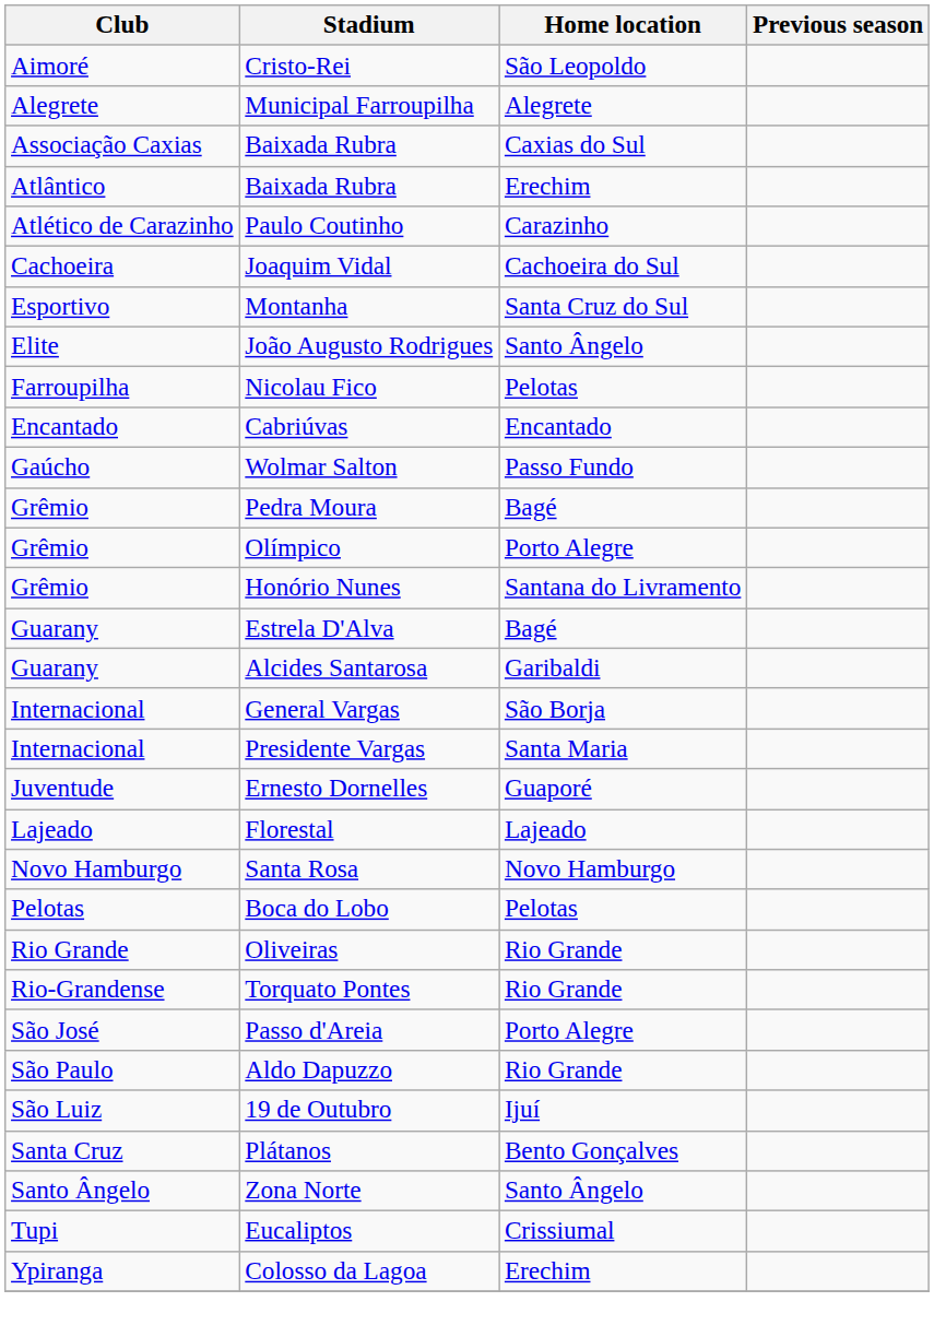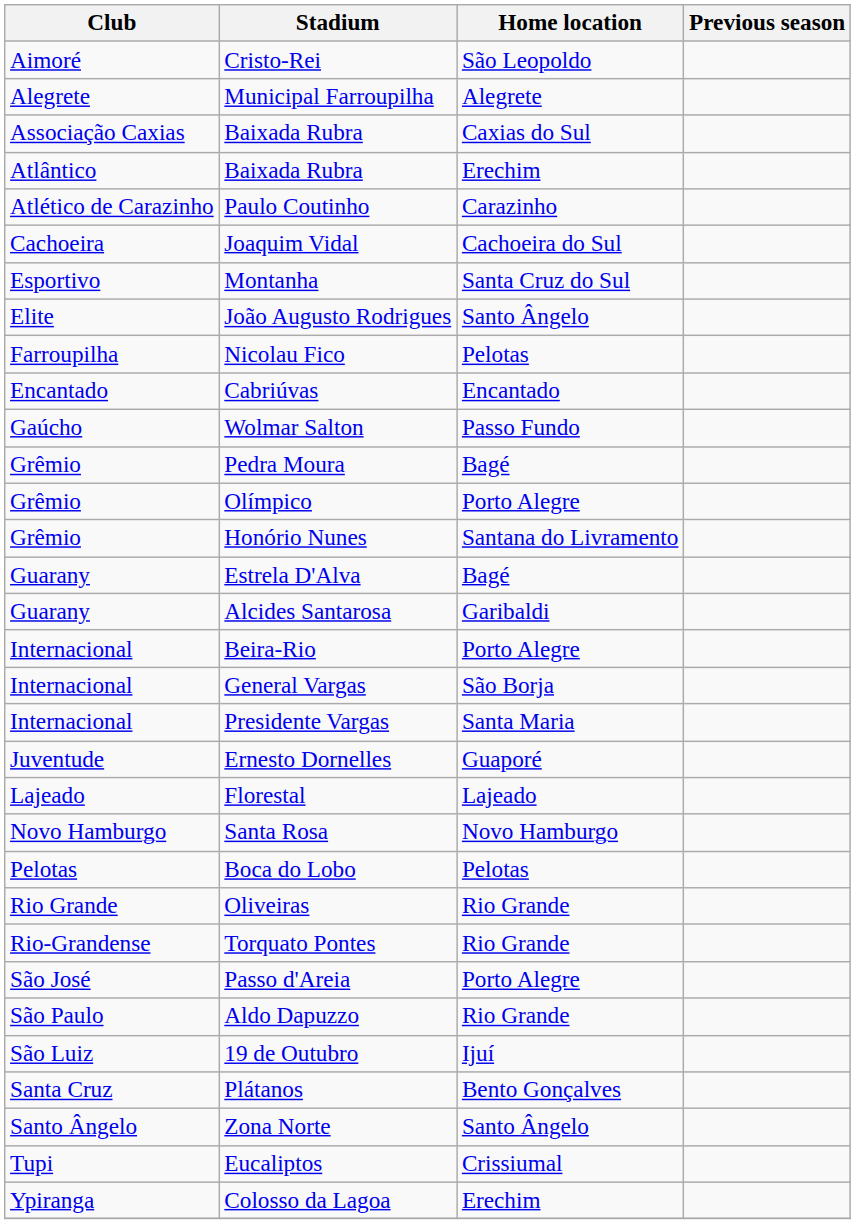 <table class="wikitable sortable">
 <tr>
 <th>Club</th>
 <th>Stadium</th>
 <th>Home location</th>
 <th>Previous season</th>
 </tr>
 <tr>
 <td><a href='#'>Aimoré</a></td>
 <td><a href='#'>Cristo-Rei</a></td>
 <td><a href='#'>São Leopoldo</a></td>
 <td></td>
 </tr>
 <tr>
 <td><a href='#'>Alegrete</a></td>
 <td><a href='#'>Municipal Farroupilha</a></td>
 <td><a href='#'>Alegrete</a></td>
 <td></td>
 </tr>
 <tr>
 <td><a href='#'>Associação Caxias</a></td>
 <td><a href='#'>Baixada Rubra</a></td>
 <td><a href='#'>Caxias do Sul</a></td>
 <td></td>
 </tr>
 <tr>
 <td><a href='#'>Atlântico</a></td>
 <td><a href='#'>Baixada Rubra</a></td>
 <td><a href='#'>Erechim</a></td>
 <td></td>
 </tr>
 <tr>
 <td><a href='#'>Atlético de Carazinho</a></td>
 <td><a href='#'>Paulo Coutinho</a></td>
 <td><a href='#'>Carazinho</a></td>
 <td></td>
 </tr>
 <tr>
 <td><a href='#'>Cachoeira</a></td>
 <td><a href='#'>Joaquim Vidal</a></td>
 <td><a href='#'>Cachoeira do Sul</a></td>
 <td></td>
 </tr>
 <tr>
 <td><a href='#'>Esportivo</a></td>
 <td><a href='#'>Montanha</a></td>
 <td><a href='#'>Santa Cruz do Sul</a></td>
 <td></td>
 </tr>
 <tr>
 <td><a href='#'>Elite</a></td>
 <td><a href='#'>João Augusto Rodrigues</a></td>
 <td><a href='#'>Santo Ângelo</a></td>
 <td></td>
 </tr>
 <tr>
 <td><a href='#'>Farroupilha</a></td>
 <td><a href='#'>Nicolau Fico</a></td>
 <td><a href='#'>Pelotas</a></td>
 <td></td>
 </tr>
 <tr>
 <td><a href='#'>Encantado</a></td>
 <td><a href='#'>Cabriúvas</a></td>
 <td><a href='#'>Encantado</a></td>
 <td></td>
 </tr>
 <tr>
 <td><a href='#'>Gaúcho</a></td>
 <td><a href='#'>Wolmar Salton</a></td>
 <td><a href='#'>Passo Fundo</a></td>
 <td></td>
 </tr>
 <tr>
 <td><a href='#'>Grêmio</a></td>
 <td><a href='#'>Pedra Moura</a></td>
 <td><a href='#'>Bagé</a></td>
 <td></td>
 </tr>
 <tr>
 <td><a href='#'>Grêmio</a></td>
 <td><a href='#'>Olímpico</a></td>
 <td><a href='#'>Porto Alegre</a></td>
 <td></td>
 </tr>
 <tr>
 <td><a href='#'>Grêmio</a></td>
 <td><a href='#'>Honório Nunes</a></td>
 <td><a href='#'>Santana do Livramento</a></td>
 <td></td>
 </tr>
 <tr>
 <td><a href='#'>Guarany</a></td>
 <td><a href='#'>Estrela D'Alva</a></td>
 <td><a href='#'>Bagé</a></td>
 <td></td>
 </tr>
 <tr>
 <td><a href='#'>Guarany</a></td>
 <td><a href='#'>Alcides Santarosa</a></td>
 <td><a href='#'>Garibaldi</a></td>
 <td></td>
 </tr>
 <tr>
 <td><a href='#'>Internacional</a></td>
+<td><a href='#'>Beira-Rio</a></td>
+<td><a href='#'>Porto Alegre</a></td>
+<td></td>
+</tr>
+<tr>
+<td><a href='#'>Internacional</a></td>
 <td><a href='#'>General Vargas</a></td>
 <td><a href='#'>São Borja</a></td>
 <td></td>
 </tr>
 <tr>
 <td><a href='#'>Internacional</a></td>
 <td><a href='#'>Presidente Vargas</a></td>
 <td><a href='#'>Santa Maria</a></td>
 <td></td>
 </tr>
 <tr>
 <td><a href='#'>Juventude</a></td>
 <td><a href='#'>Ernesto Dornelles</a></td>
 <td><a href='#'>Guaporé</a></td>
 <td></td>
 </tr>
 <tr>
 <td><a href='#'>Lajeado</a></td>
 <td><a href='#'>Florestal</a></td>
 <td><a href='#'>Lajeado</a></td>
 <td></td>
 </tr>
 <tr>
 <td><a href='#'>Novo Hamburgo</a></td>
 <td><a href='#'>Santa Rosa</a></td>
 <td><a href='#'>Novo Hamburgo</a></td>
 <td></td>
 </tr>
 <tr>
 <td><a href='#'>Pelotas</a></td>
 <td><a href='#'>Boca do Lobo</a></td>
 <td><a href='#'>Pelotas</a></td>
 <td></td>
 </tr>
 <tr>
 <td><a href='#'>Rio Grande</a></td>
 <td><a href='#'>Oliveiras</a></td>
 <td><a href='#'>Rio Grande</a></td>
 <td></td>
 </tr>
 <tr>
 <td><a href='#'>Rio-Grandense</a></td>
 <td><a href='#'>Torquato Pontes</a></td>
 <td><a href='#'>Rio Grande</a></td>
 <td></td>
 </tr>
 <tr>
 <td><a href='#'>São José</a></td>
 <td><a href='#'>Passo d'Areia</a></td>
 <td><a href='#'>Porto Alegre</a></td>
 <td></td>
 </tr>
 <tr>
 <td><a href='#'>São Paulo</a></td>
 <td><a href='#'>Aldo Dapuzzo</a></td>
 <td><a href='#'>Rio Grande</a></td>
 <td></td>
 </tr>
 <tr>
 <td><a href='#'>São Luiz</a></td>
 <td><a href='#'>19 de Outubro</a></td>
 <td><a href='#'>Ijuí</a></td>
 <td></td>
 </tr>
 <tr>
 <td><a href='#'>Santa Cruz</a></td>
 <td><a href='#'>Plátanos</a></td>
 <td><a href='#'>Bento Gonçalves</a></td>
 <td></td>
 </tr>
 <tr>
 <td><a href='#'>Santo Ângelo</a></td>
 <td><a href='#'>Zona Norte</a></td>
 <td><a href='#'>Santo Ângelo</a></td>
 <td></td>
 </tr>
 <tr>
 <td><a href='#'>Tupi</a></td>
 <td><a href='#'>Eucaliptos</a></td>
 <td><a href='#'>Crissiumal</a></td>
 <td></td>
 </tr>
 <tr>
 <td><a href='#'>Ypiranga</a></td>
 <td><a href='#'>Colosso da Lagoa</a></td>
 <td><a href='#'>Erechim</a></td>
 <td></td>
 </tr>
 <tr>
 </tr>
 </table>
